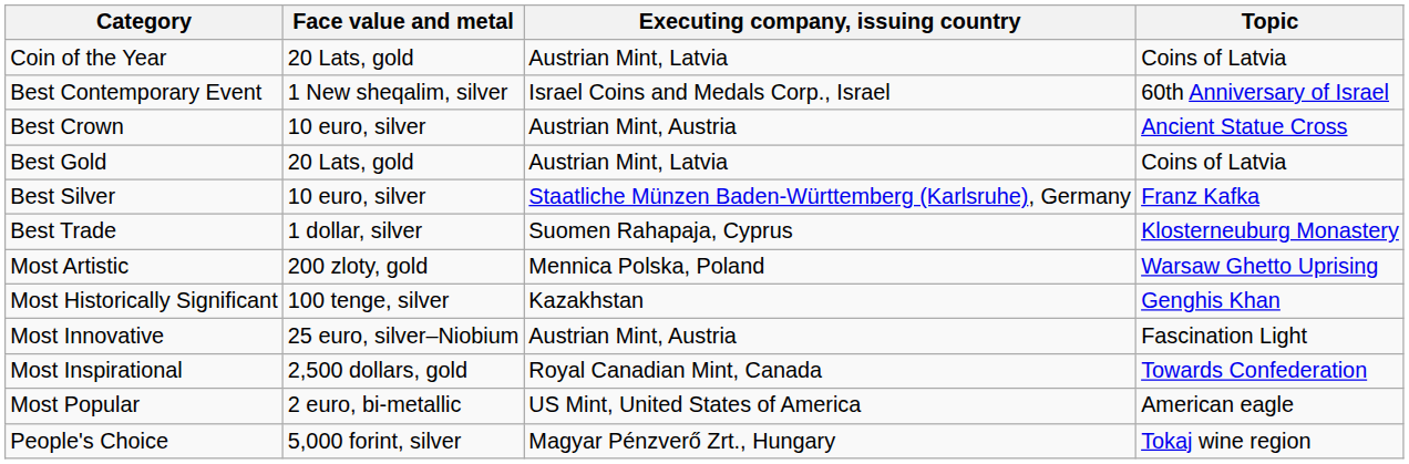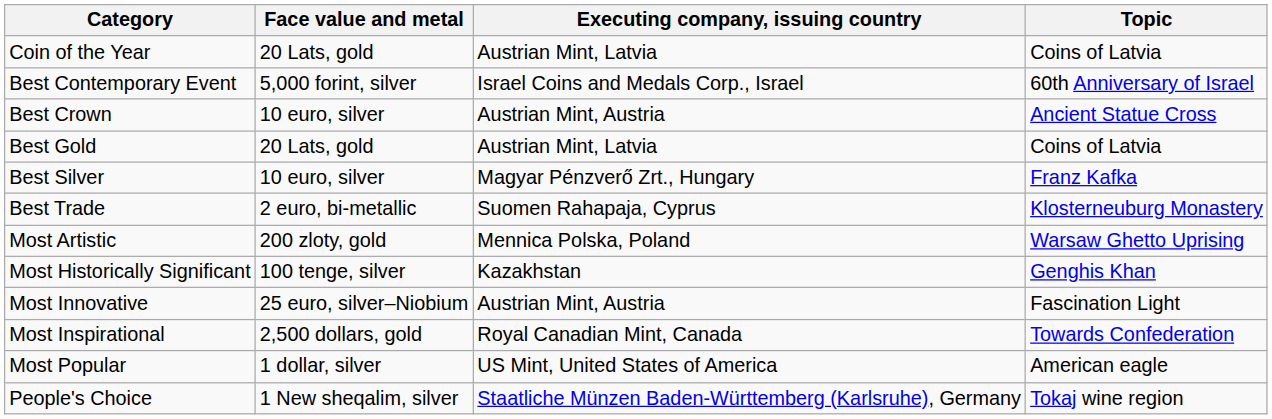 <table class="wikitable plainrowheaders">
 <tr>
 <th>Category</th>
 <th>Face value and metal</th>
 <th>Executing company, issuing country</th>
 <th>Topic</th>
 </tr>
 <tr>
 <td>Coin of the Year</td>
 <td>20 Lats, gold</td>
 <td>Austrian Mint, Latvia</td>
 <td>Coins of Latvia</td>
 </tr>
 <tr>
 <td>Best Contemporary Event</td>
-<td>1 New sheqalim, silver</td>
+<td>5,000 forint, silver</td>
 <td>Israel Coins and Medals Corp., Israel</td>
 <td>60th <a href='#'>Anniversary of Israel</a></td>
 </tr>
 <tr>
 <td>Best Crown</td>
 <td>10 euro, silver</td>
 <td>Austrian Mint, Austria</td>
 <td><a href='#'>Ancient Statue Cross</a></td>
 </tr>
 <tr>
 <td>Best Gold</td>
 <td>20 Lats, gold</td>
 <td>Austrian Mint, Latvia</td>
 <td>Coins of Latvia</td>
 </tr>
 <tr>
 <td>Best Silver</td>
 <td>10 euro, silver</td>
-<td><a href='#'>Staatliche Münzen Baden-Württemberg (Karlsruhe)</a>, Germany</td>
+<td>Magyar Pénzverő Zrt., Hungary</td>
 <td><a href='#'>Franz Kafka</a></td>
 </tr>
 <tr>
 <td>Best Trade</td>
-<td>1 dollar, silver</td>
+<td>2 euro, bi-metallic</td>
 <td>Suomen Rahapaja, Cyprus</td>
 <td><a href='#'>Klosterneuburg Monastery</a></td>
 </tr>
 <tr>
 <td>Most Artistic</td>
 <td>200 zloty, gold</td>
 <td>Mennica Polska, Poland</td>
 <td><a href='#'>Warsaw Ghetto Uprising</a></td>
 </tr>
 <tr>
 <td>Most Historically Significant</td>
 <td>100 tenge, silver</td>
 <td>Kazakhstan</td>
 <td><a href='#'>Genghis Khan</a></td>
 </tr>
 <tr>
 <td>Most Innovative</td>
 <td>25 euro, silver–Niobium</td>
 <td>Austrian Mint, Austria</td>
 <td>Fascination Light</td>
 </tr>
 <tr>
 <td>Most Inspirational</td>
 <td>2,500 dollars, gold</td>
 <td>Royal Canadian Mint, Canada</td>
 <td><a href='#'>Towards Confederation</a></td>
 </tr>
 <tr>
 <td>Most Popular</td>
-<td>2 euro, bi-metallic</td>
+<td>1 dollar, silver</td>
 <td>US Mint, United States of America</td>
 <td>American eagle</td>
 </tr>
 <tr>
 <td>People's Choice</td>
-<td>5,000 forint, silver</td>
-<td>Magyar Pénzverő Zrt., Hungary</td>
+<td>1 New sheqalim, silver</td>
+<td><a href='#'>Staatliche Münzen Baden-Württemberg (Karlsruhe)</a>, Germany</td>
 <td><a href='#'>Tokaj</a> wine region</td>
 </tr>
 </table>
